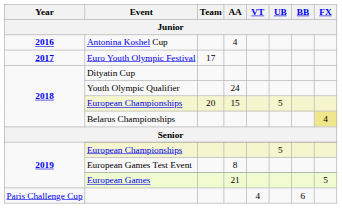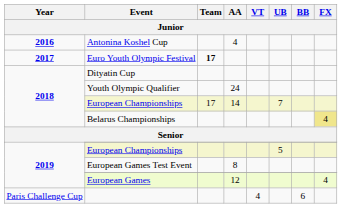 <table class="wikitable" style="text-align:center; font-size:95%;">
 <tr>
 <th align="center">Year</th>
 <th align="center">Event</th>
 <th style="width:30px;">Team</th>
 <th style="width:30px;">AA</th>
 <th style="width:30px;"><a href='#'>VT</a></th>
 <th style="width:30px;"><a href='#'>UB</a></th>
 <th style="width:30px;"><a href='#'>BB</a></th>
 <th style="width:30px;"><a href='#'>FX</a></th>
 </tr>
 <tr>
 <th colspan="8"><strong>Junior</strong></th>
 </tr>
 <tr>
 <td rowspan="1"><strong><a href='#'>2016</a></strong></td>
 <td align=left><a href='#'>Antonina Koshel</a> Cup</td>
 <td></td>
 <td>4</td>
 <td></td>
 <td></td>
 <td></td>
 <td></td>
 </tr>
 <tr>
 <td rowspan="1"><strong><a href='#'>2017</a></strong></td>
 <td align=left><a href='#'>Euro Youth Olympic Festival</a></td>
-<td>17</td>
+<td><strong>17</strong></td>
 <td></td>
 <td></td>
 <td></td>
 <td></td>
 <td></td>
 </tr>
 <tr>
 <td rowspan="4"><strong><a href='#'>2018</a></strong></td>
 <td align=left>Dityatin Cup</td>
 <td></td>
 <td></td>
 <td></td>
 <td></td>
 <td></td>
 <td></td>
 </tr>
 <tr>
 <td align=left>Youth Olympic Qualifier</td>
 <td></td>
 <td>24</td>
 <td></td>
 <td></td>
 <td></td>
 <td></td>
 </tr>
 <tr bgcolor=#F5F6CE>
 <td align=left><a href='#'>European Championships</a></td>
-<td>20</td>
-<td>15</td>
+<td>17</td>
+<td>14</td>
 <td></td>
-<td>5</td>
+<td>7</td>
 <td></td>
 <td></td>
 </tr>
 <tr>
 <td align=left>Belarus Championships</td>
 <td></td>
 <td></td>
 <td></td>
 <td></td>
 <td></td>
 <td style="background: khaki;">4</td>
 </tr>
 <tr>
 <th colspan="8"><strong>Senior</strong></th>
 </tr>
 <tr>
 <td rowspan="5"><strong><a href='#'>2019</a></strong></td>
 </tr>
 <tr bgcolor=#F5F6CE>
 <td align=left><a href='#'>European Championships</a></td>
 <td></td>
 <td></td>
 <td></td>
 <td>5</td>
 <td></td>
 <td></td>
 </tr>
 <tr>
 <td align=left>European Games Test Event</td>
 <td></td>
 <td>8</td>
 <td></td>
 <td></td>
 <td></td>
 <td></td>
 </tr>
 <tr>
 </tr>
 <tr bgcolor=#f0fccf>
 <td align=left><a href='#'>European Games</a></td>
 <td></td>
-<td>21</td>
+<td>12</td>
 <td></td>
 <td></td>
 <td></td>
-<td>5</td>
+<td>4</td>
 </tr>
 <tr>
 <td align=left><a href='#'>Paris Challenge Cup</a></td>
 <td></td>
 <td></td>
 <td></td>
 <td>4</td>
 <td></td>
 <td>6</td>
 </tr>
 </table>
